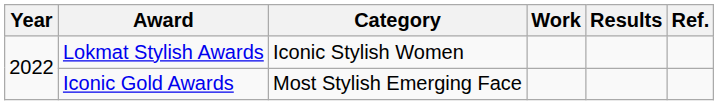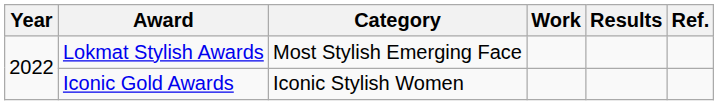 <table class="wikitable">
 <tr>
 <th>Year</th>
 <th>Award</th>
 <th>Category</th>
 <th>Work</th>
 <th>Results</th>
 <th>Ref.</th>
 </tr>
 <tr>
 <td rowspan="2">2022</td>
 <td><a href='#'>Lokmat Stylish Awards</a></td>
-<td>Iconic Stylish Women</td>
+<td>Most Stylish Emerging Face</td>
 <td></td>
 <td></td>
 <td></td>
 </tr>
 <tr>
 <td><a href='#'>Iconic Gold Awards</a></td>
-<td>Most Stylish Emerging Face</td>
+<td>Iconic Stylish Women</td>
 <td></td>
 <td></td>
 <td></td>
 </tr>
 </table>
